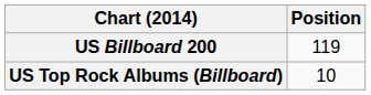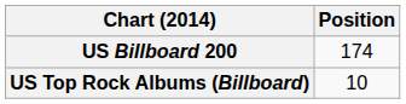 <table class="wikitable sortable plainrowheaders" style="text-align:center">
 <tr>
 <th scope="col">Chart (2014)</th>
 <th scope="col">Position</th>
 </tr>
 <tr>
 <th scope="row">US <em>Billboard</em> 200</th>
-<td style="text-align:center;">119</td>
+<td style="text-align:center;">174</td>
 </tr>
 <tr>
 <th scope="row">US Top Rock Albums (<em>Billboard</em>)</th>
 <td style="text-align:center;">10</td>
 </tr>
 </table>
